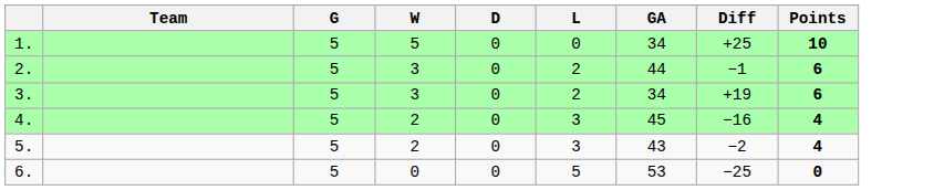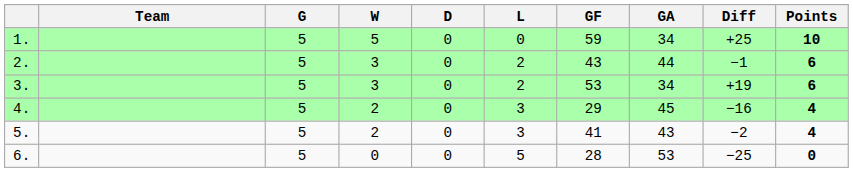 <table class=wikitable style="text-align:center">
 <tr bgcolor="#DCDCDC">
 <th width="25"></th>
 <th width="200">Team</th>
 <th width="60">G</th>
 <th width="60">W</th>
 <th width="60">D</th>
 <th width="60">L</th>
+<th width="60">GF</th>
 <th width="60">GA</th>
 <th width="60">Diff</th>
 <th width="60">Points</th>
 </tr>
 <tr bgcolor=#AAFFAA>
 <td>1.</td>
 <td align=left></td>
 <td>5</td>
 <td>5</td>
 <td>0</td>
 <td>0</td>
+<td>59</td>
 <td>34</td>
 <td>+25</td>
 <td><strong>10</strong></td>
 </tr>
 <tr bgcolor=#AAFFAA>
 <td>2.</td>
 <td align=left></td>
 <td>5</td>
 <td>3</td>
 <td>0</td>
 <td>2</td>
+<td>43</td>
 <td>44</td>
 <td>−1</td>
 <td><strong>6</strong></td>
 </tr>
 <tr bgcolor=#AAFFAA>
 <td>3.</td>
 <td align=left></td>
 <td>5</td>
 <td>3</td>
 <td>0</td>
 <td>2</td>
+<td>53</td>
 <td>34</td>
 <td>+19</td>
 <td><strong>6</strong></td>
 </tr>
 <tr bgcolor=#AAFFAA>
 <td>4.</td>
 <td align=left></td>
 <td>5</td>
 <td>2</td>
 <td>0</td>
 <td>3</td>
+<td>29</td>
 <td>45</td>
 <td>−16</td>
 <td><strong>4</strong></td>
 </tr>
 <tr>
 <td>5.</td>
 <td align=left></td>
 <td>5</td>
 <td>2</td>
 <td>0</td>
 <td>3</td>
+<td>41</td>
 <td>43</td>
 <td>−2</td>
 <td><strong>4</strong></td>
 </tr>
 <tr>
 <td>6.</td>
 <td align=left></td>
 <td>5</td>
 <td>0</td>
 <td>0</td>
 <td>5</td>
+<td>28</td>
 <td>53</td>
 <td>−25</td>
 <td><strong>0</strong></td>
 </tr>
 </table>
